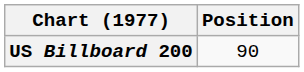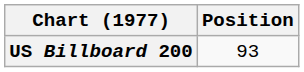 <table class="wikitable plainrowheaders" style="text-align:center">
 <tr>
 <th scope="col">Chart (1977)</th>
 <th scope="col">Position</th>
 </tr>
 <tr>
 <th scope="row">US <em>Billboard</em> 200</th>
-<td>90</td>
+<td>93</td>
 </tr>
 </table>
